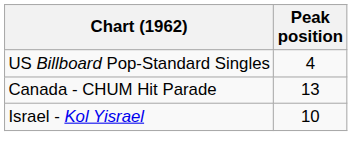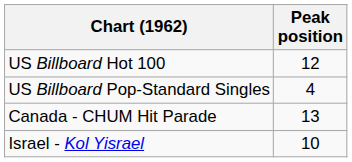 <table class="wikitable sortable">
 <tr>
 <th align="left">Chart (1962)</th>
 <th style="text-align:center;">Peak<br>position</th>
+</tr>
+<tr>
+<td align="left">US <em>Billboard</em> Hot 100</td>
+<td style="text-align:center;">12</td>
 </tr>
 <tr>
 <td align="left">US <em>Billboard</em> Pop-Standard Singles</td>
 <td style="text-align:center;">4</td>
 </tr>
 <tr>
 <td align="left">Canada - CHUM Hit Parade</td>
 <td style="text-align:center;">13</td>
 </tr>
 <tr>
 <td align="left">Israel - <em><a href='#'>Kol Yisrael</a></em></td>
 <td style="text-align:center;">10</td>
 </tr>
 </table>
